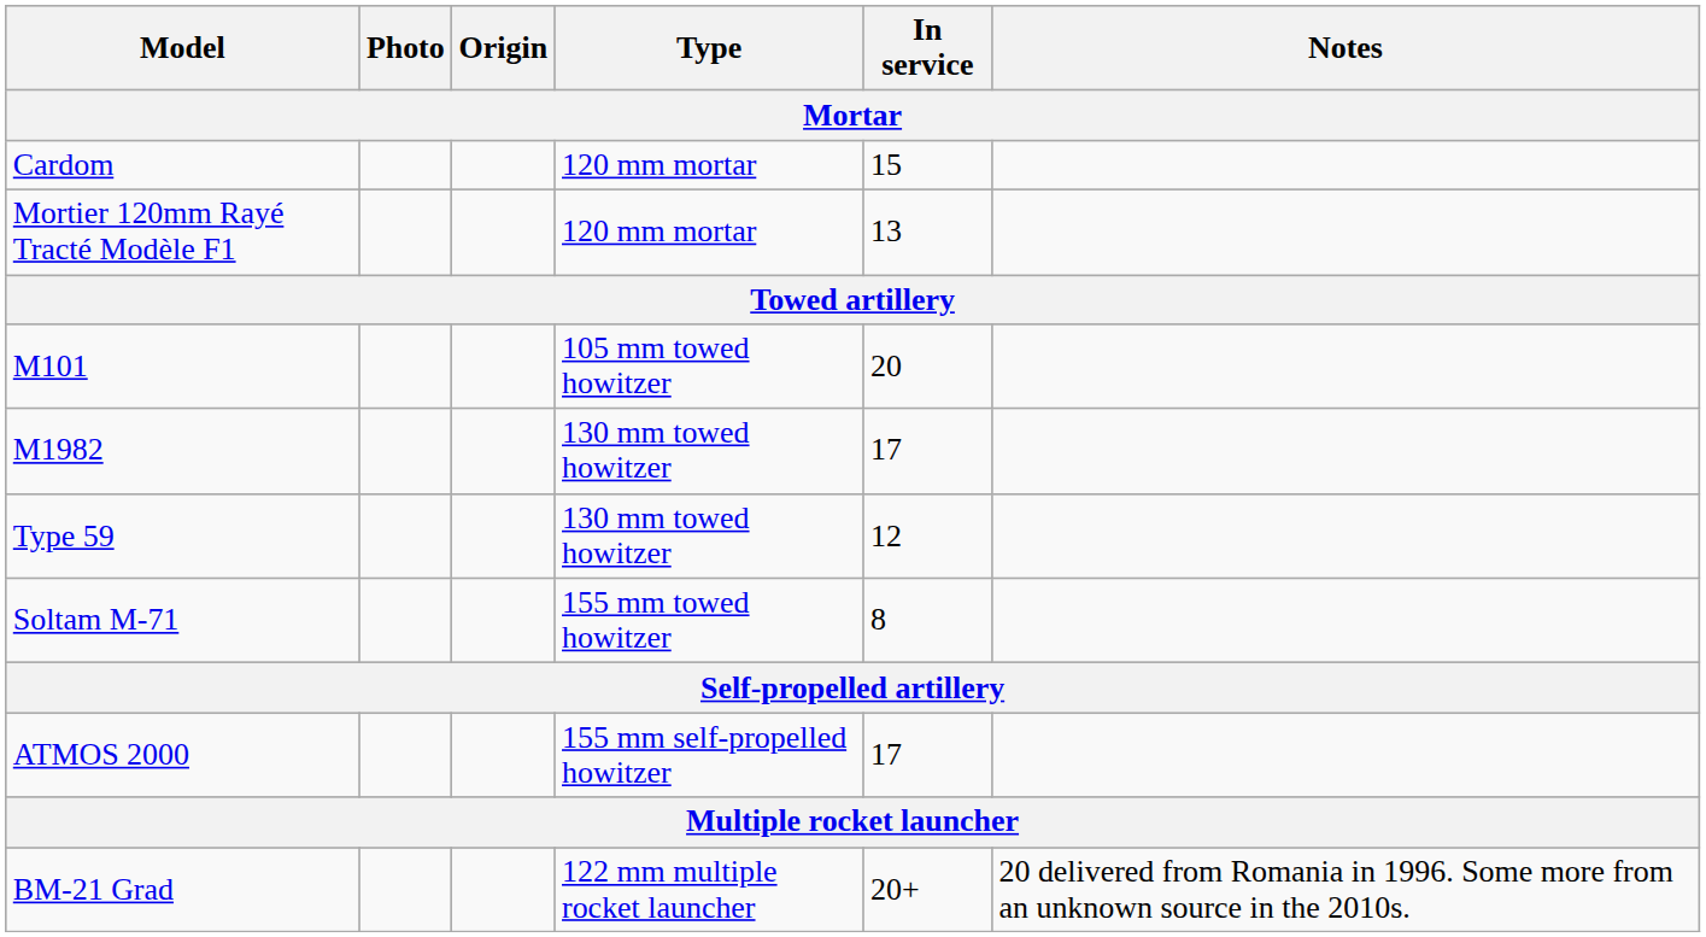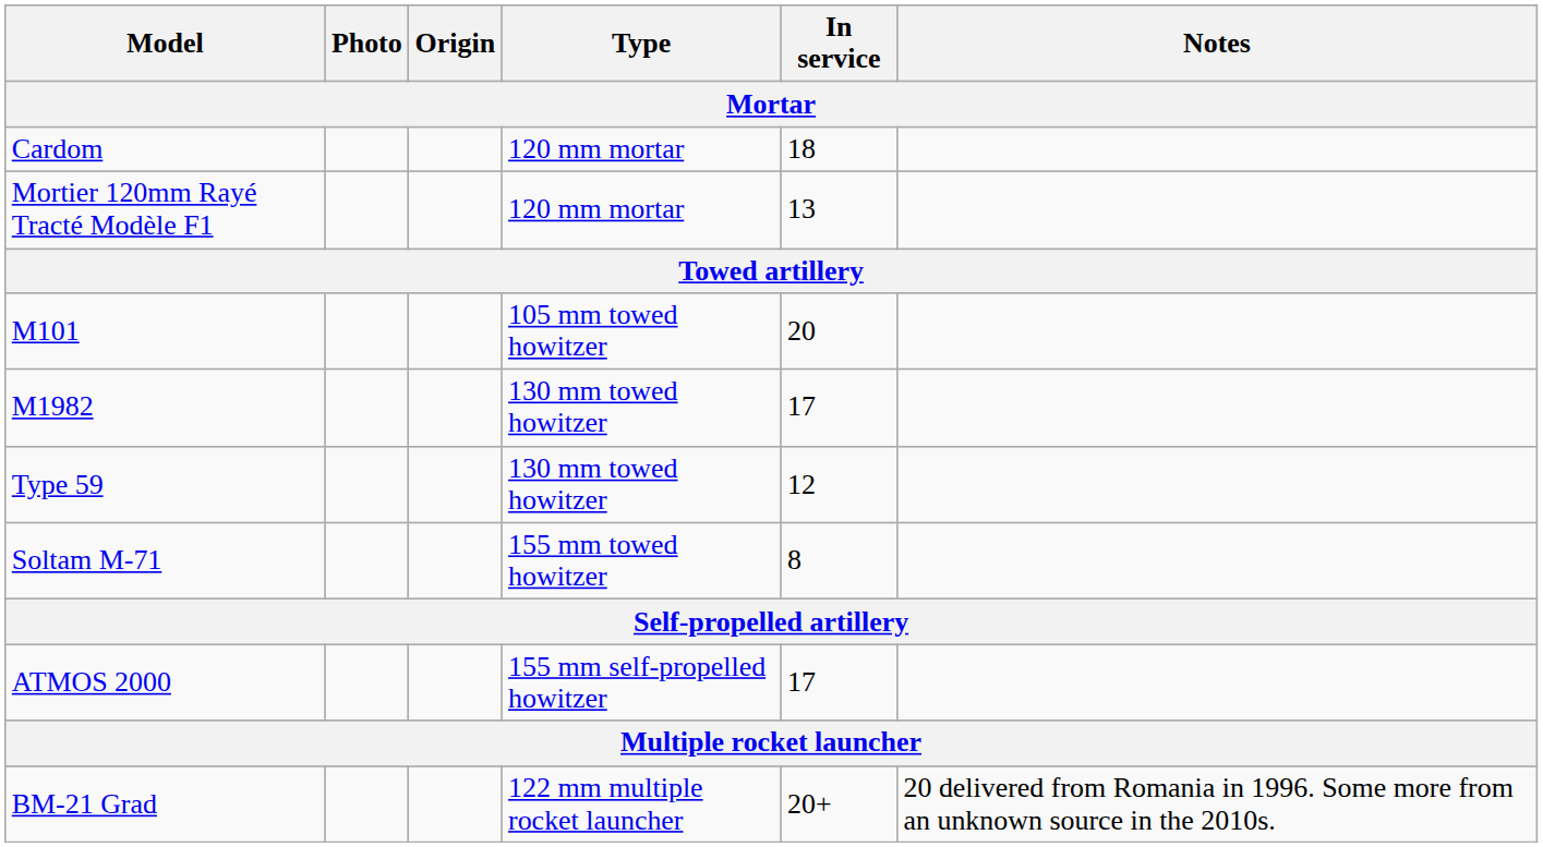 <table class="wikitable">
 <tr>
 <th>Model</th>
 <th>Photo</th>
 <th>Origin</th>
 <th>Type</th>
 <th>In service</th>
 <th>Notes</th>
 </tr>
 <tr>
 <th colspan="7"><a href='#'>Mortar</a></th>
 </tr>
 <tr>
 <td><a href='#'>Cardom</a></td>
 <td></td>
 <td></td>
 <td><a href='#'>120 mm mortar</a></td>
-<td>15</td>
+<td>18</td>
 <td></td>
 </tr>
 <tr>
 <td><a href='#'>Mortier 120mm Rayé Tracté Modèle F1</a></td>
 <td></td>
 <td></td>
 <td><a href='#'>120 mm mortar</a></td>
 <td>13</td>
 <td></td>
 </tr>
 <tr>
 <th colspan="7"><a href='#'>Towed artillery</a></th>
 </tr>
 <tr>
 <td><a href='#'>M101</a></td>
 <td></td>
 <td></td>
 <td><a href='#'>105 mm towed howitzer</a></td>
 <td>20</td>
 <td></td>
 </tr>
 <tr>
 <td><a href='#'>M1982</a></td>
 <td></td>
 <td></td>
 <td><a href='#'>130 mm towed howitzer</a></td>
 <td>17</td>
 <td></td>
 </tr>
 <tr>
 <td><a href='#'>Type 59</a></td>
 <td></td>
 <td></td>
 <td><a href='#'>130 mm towed howitzer</a></td>
 <td>12</td>
 <td></td>
 </tr>
 <tr>
 <td><a href='#'>Soltam M-71</a></td>
 <td></td>
 <td></td>
 <td><a href='#'>155 mm towed howitzer</a></td>
 <td>8</td>
 <td></td>
 </tr>
 <tr>
 <th colspan="7"><a href='#'>Self-propelled artillery</a></th>
 </tr>
 <tr>
 <td><a href='#'>ATMOS 2000</a></td>
 <td></td>
 <td></td>
 <td><a href='#'>155 mm self-propelled howitzer</a></td>
 <td>17</td>
 <td></td>
 </tr>
 <tr>
 <th colspan="7"><a href='#'>Multiple rocket launcher</a></th>
 </tr>
 <tr>
 <td><a href='#'>BM-21 Grad</a></td>
 <td></td>
 <td><br></td>
 <td><a href='#'>122 mm multiple rocket launcher</a></td>
 <td>20+</td>
 <td>20 delivered from Romania in 1996. Some more from an unknown source in the 2010s.</td>
 </tr>
 <tr>
 </tr>
 </table>
